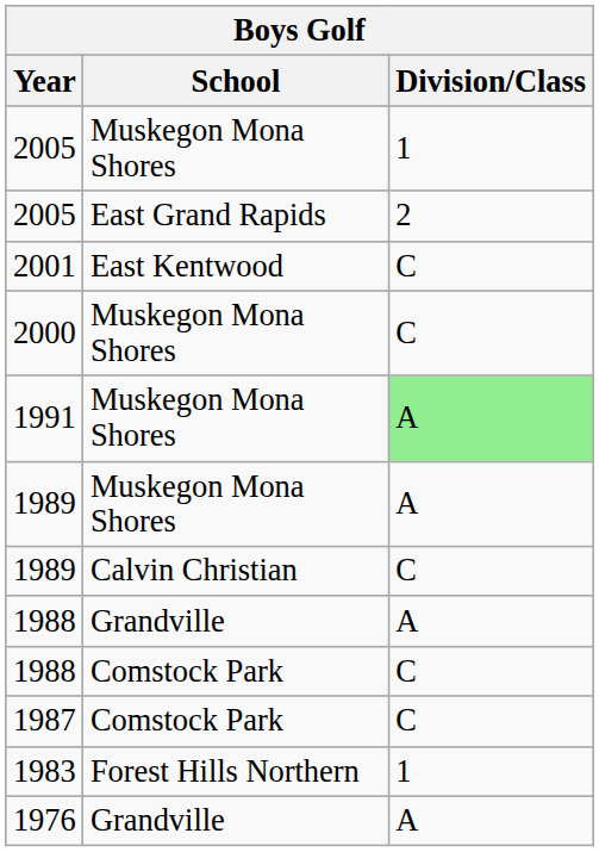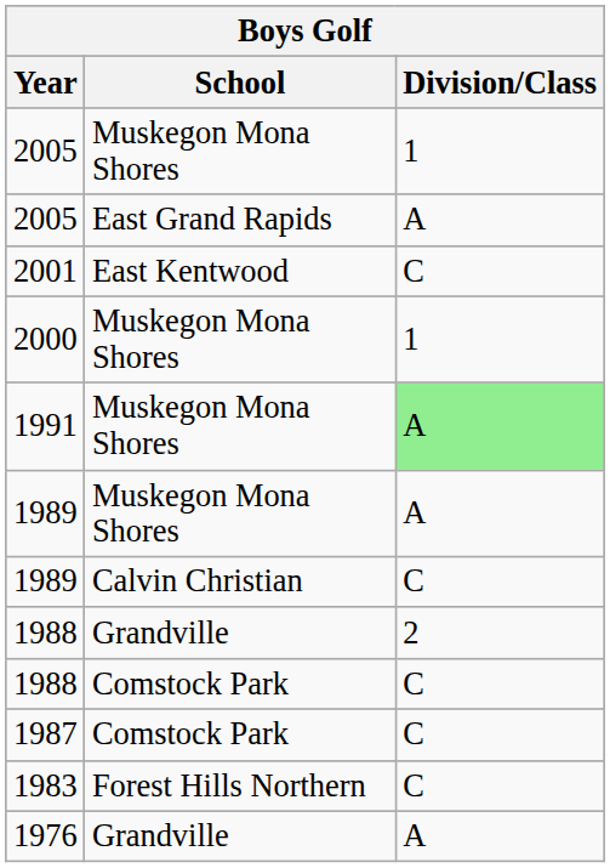 <table class="wikitable collapsible collapsed" width="300">
 <tr>
 <th colspan=3>Boys Golf</th>
 </tr>
 <tr>
 <th scope="col">Year</th>
 <th scope="col">School</th>
 <th scope="col">Division/Class</th>
 </tr>
 <tr>
 <td>2005</td>
 <td>Muskegon Mona Shores</td>
 <td>1</td>
 </tr>
 <tr>
 <td>2005</td>
 <td>East Grand Rapids</td>
-<td>2</td>
+<td>A</td>
 </tr>
 <tr>
 <td>2001</td>
 <td>East Kentwood</td>
 <td>C</td>
 </tr>
 <tr>
 <td>2000</td>
 <td>Muskegon Mona Shores</td>
-<td>C</td>
+<td>1</td>
 </tr>
 <tr>
 <td>1991</td>
 <td>Muskegon Mona Shores</td>
 <td style="background: lightgreen;">A</td>
 </tr>
 <tr>
 <td>1989</td>
 <td>Muskegon Mona Shores</td>
 <td>A</td>
 </tr>
 <tr>
 <td>1989</td>
 <td>Calvin Christian</td>
 <td>C</td>
 </tr>
 <tr>
 <td>1988</td>
 <td>Grandville</td>
-<td>A</td>
+<td>2</td>
 </tr>
 <tr>
 <td>1988</td>
 <td>Comstock Park</td>
 <td>C</td>
 </tr>
 <tr>
 <td>1987</td>
 <td>Comstock Park</td>
 <td>C</td>
 </tr>
 <tr>
 <td>1983</td>
 <td>Forest Hills Northern</td>
-<td>1</td>
+<td>C</td>
 </tr>
 <tr>
 <td>1976</td>
 <td>Grandville</td>
 <td>A</td>
 </tr>
 </table>
